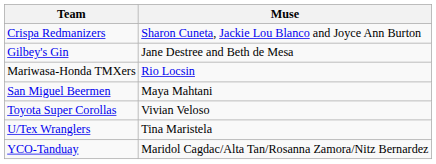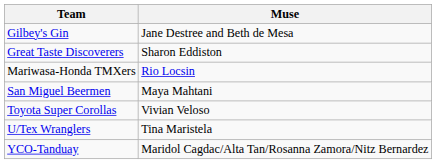 <table class="wikitable sortable sortable">
 <tr>
 <th style= width="45%">Team</th>
 <th style= width="55%">Muse</th>
 </tr>
 <tr>
-<td><a href='#'>Crispa Redmanizers</a></td>
-<td><a href='#'>Sharon Cuneta</a>, <a href='#'>Jackie Lou Blanco</a> and Joyce Ann Burton</td>
+<td><a href='#'>Gilbey's Gin</a></td>
+<td>Jane Destree and Beth de Mesa</td>
 </tr>
 <tr>
-<td><a href='#'>Gilbey's Gin</a></td>
-<td>Jane Destree and Beth de Mesa</td>
+<td><a href='#'>Great Taste Discoverers</a></td>
+<td>Sharon Eddiston</td>
 </tr>
 <tr>
 <td>Mariwasa-Honda TMXers</td>
 <td><a href='#'>Rio Locsin</a></td>
 </tr>
 <tr>
 <td><a href='#'>San Miguel Beermen</a></td>
 <td>Maya Mahtani</td>
 </tr>
 <tr>
 <td><a href='#'>Toyota Super Corollas</a></td>
 <td>Vivian Veloso</td>
 </tr>
 <tr>
 <td><a href='#'>U/Tex Wranglers</a></td>
 <td>Tina Maristela</td>
 </tr>
 <tr>
 <td><a href='#'>YCO-Tanduay</a></td>
 <td>Maridol Cagdac/Alta Tan/Rosanna Zamora/Nitz Bernardez</td>
 </tr>
 </table>
